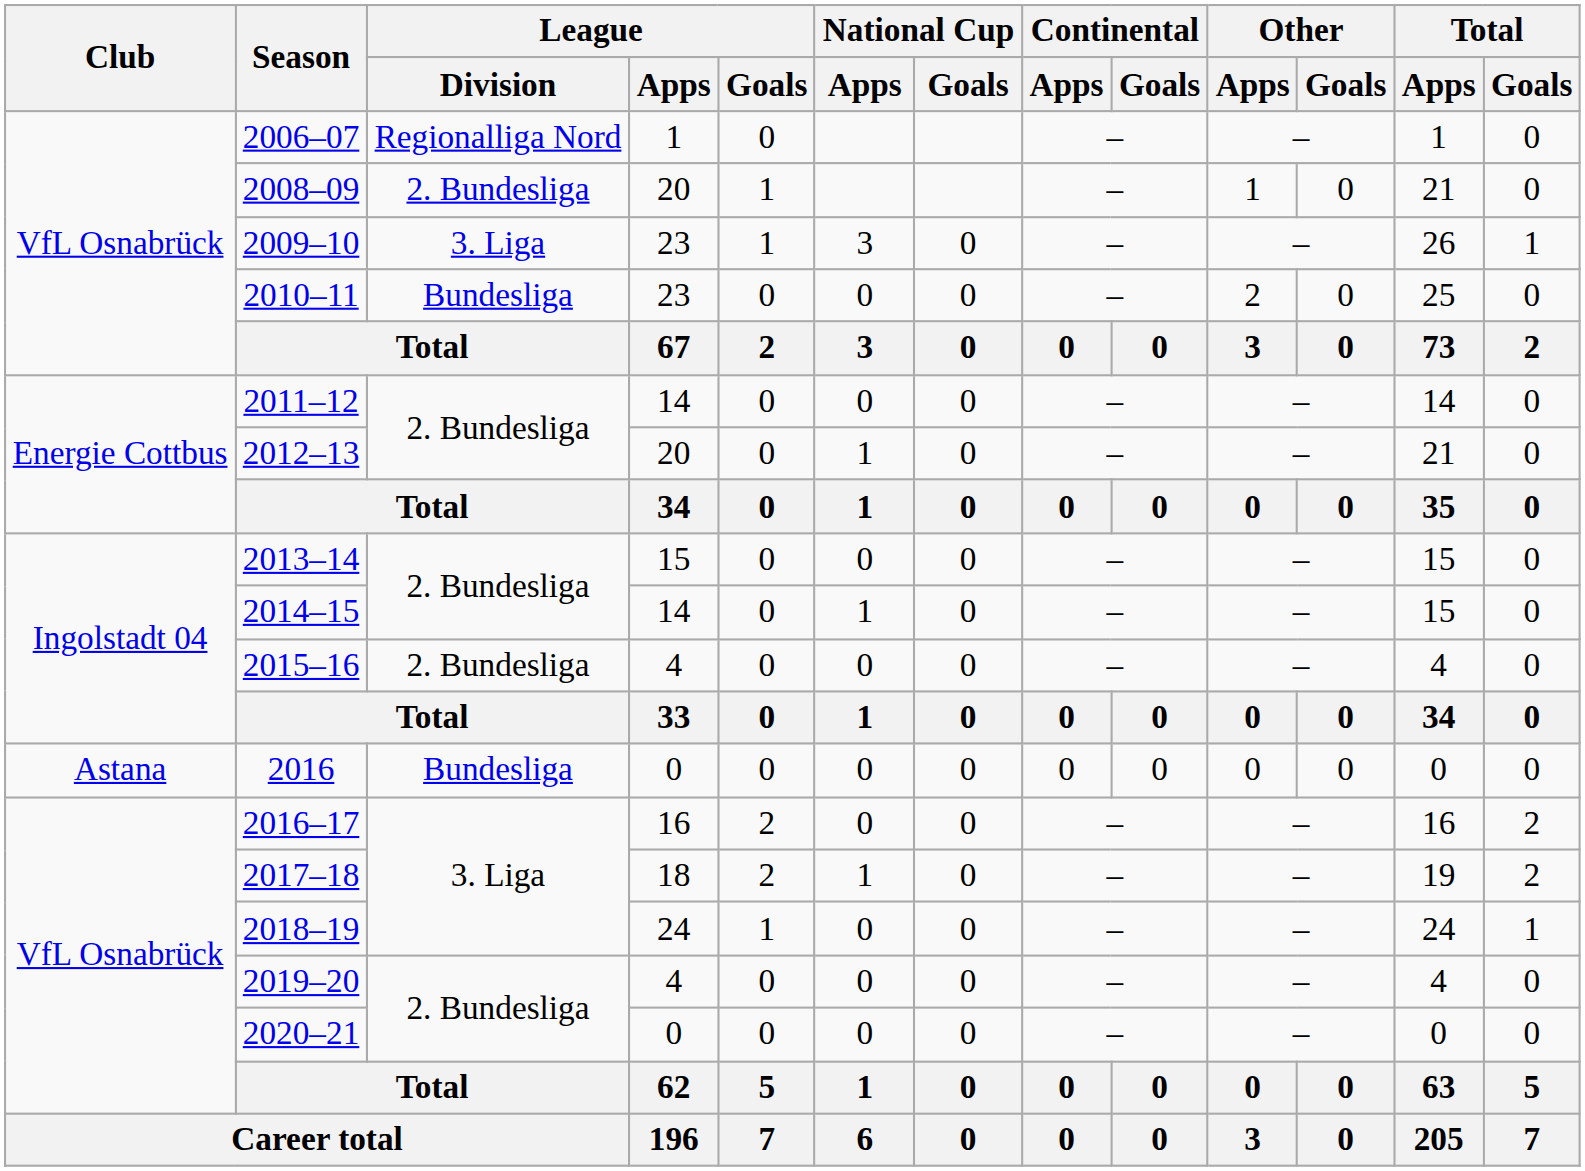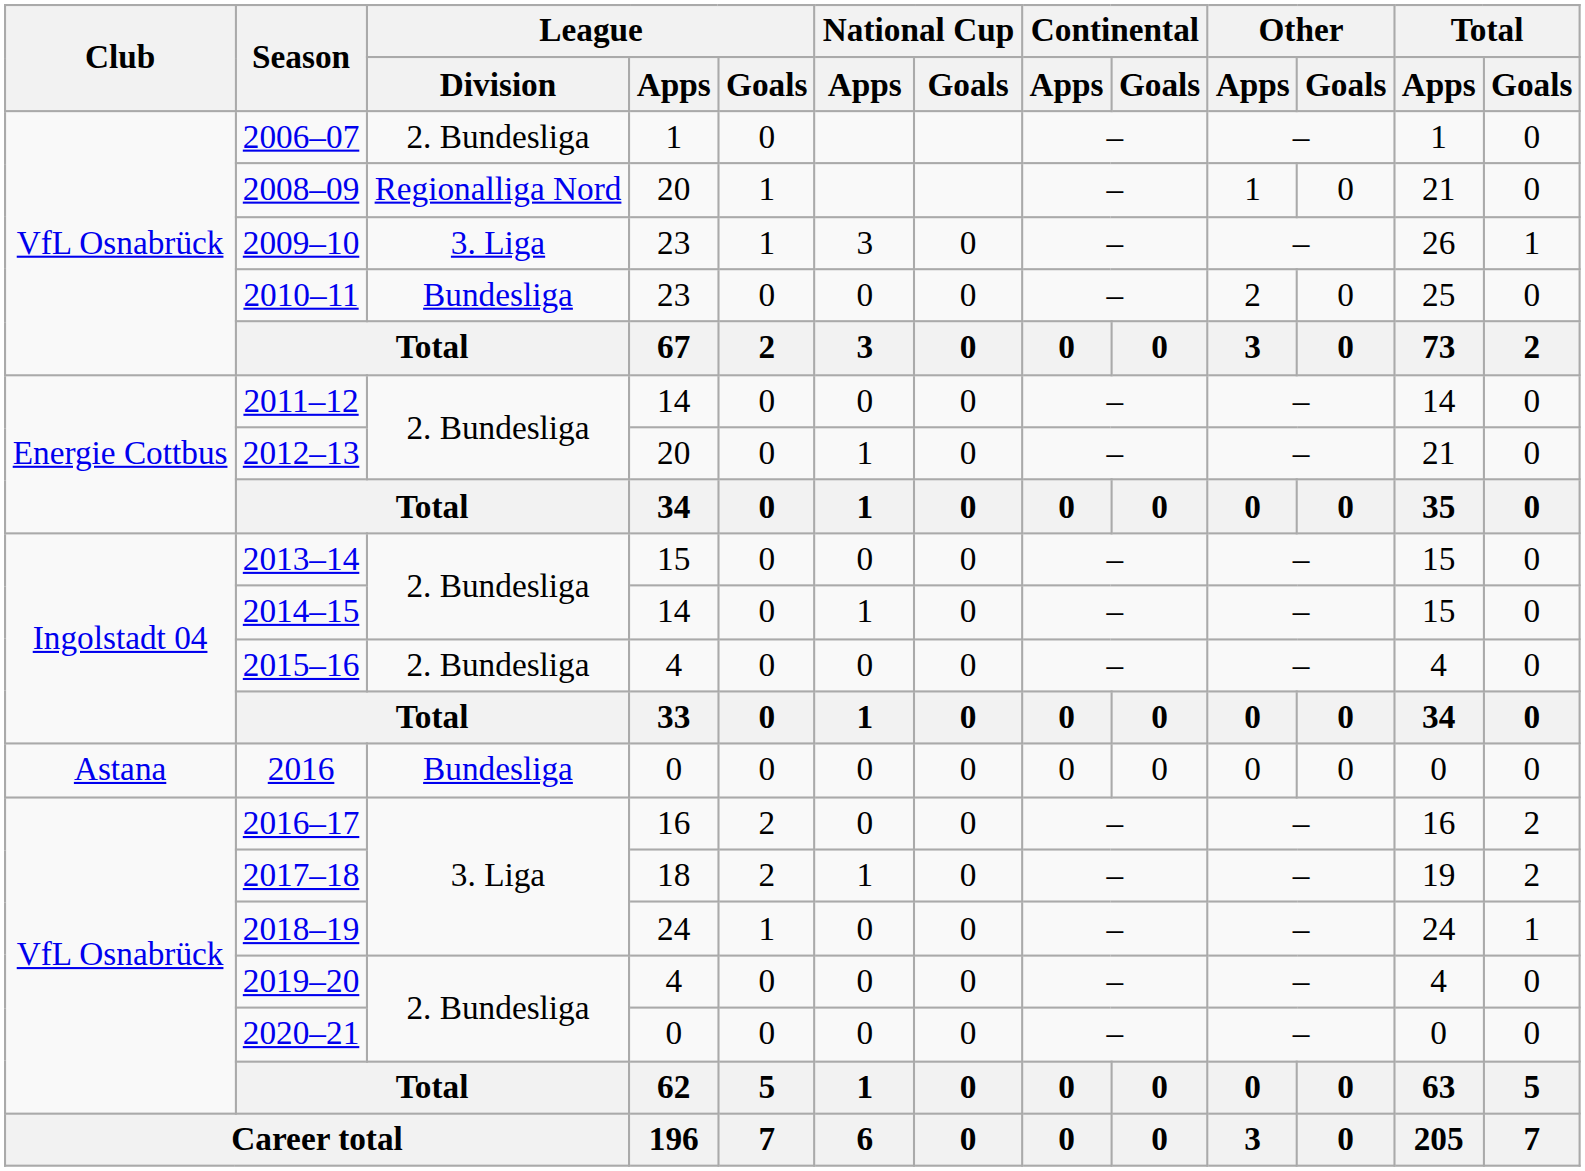 <table class="wikitable" style="text-align: center">
 <tr>
 <th rowspan="2">Club</th>
 <th rowspan="2">Season</th>
 <th colspan="3">League</th>
 <th colspan="2">National Cup</th>
 <th colspan="2">Continental</th>
 <th colspan="2">Other</th>
 <th colspan="2">Total</th>
 </tr>
 <tr>
 <th>Division</th>
 <th>Apps</th>
 <th>Goals</th>
 <th>Apps</th>
 <th>Goals</th>
 <th>Apps</th>
 <th>Goals</th>
 <th>Apps</th>
 <th>Goals</th>
 <th>Apps</th>
 <th>Goals</th>
 </tr>
 <tr>
 <td rowspan="5"><a href='#'>VfL Osnabrück</a></td>
 <td><a href='#'>2006–07</a></td>
-<td><a href='#'>Regionalliga Nord</a></td>
+<td>2. Bundesliga</td>
 <td>1</td>
 <td>0</td>
 <td></td>
 <td></td>
 <td colspan="2">–</td>
 <td colspan="2">–</td>
 <td>1</td>
 <td>0</td>
 </tr>
 <tr>
 <td><a href='#'>2008–09</a></td>
-<td><a href='#'>2. Bundesliga</a></td>
+<td><a href='#'>Regionalliga Nord</a></td>
 <td>20</td>
 <td>1</td>
 <td></td>
 <td></td>
 <td colspan="2">–</td>
 <td>1</td>
 <td>0</td>
 <td>21</td>
 <td>0</td>
 </tr>
 <tr>
 <td><a href='#'>2009–10</a></td>
 <td><a href='#'>3. Liga</a></td>
 <td>23</td>
 <td>1</td>
 <td>3</td>
 <td>0</td>
 <td colspan="2">–</td>
 <td colspan="2">–</td>
 <td>26</td>
 <td>1</td>
 </tr>
 <tr>
 <td><a href='#'>2010–11</a></td>
 <td><a href='#'>Bundesliga</a></td>
 <td>23</td>
 <td>0</td>
 <td>0</td>
 <td>0</td>
 <td colspan="2">–</td>
 <td>2</td>
 <td>0</td>
 <td>25</td>
 <td>0</td>
 </tr>
 <tr>
 <th colspan="2">Total</th>
 <th>67</th>
 <th>2</th>
 <th>3</th>
 <th>0</th>
 <th>0</th>
 <th>0</th>
 <th>3</th>
 <th>0</th>
 <th>73</th>
 <th>2</th>
 </tr>
 <tr>
 <td rowspan="3"><a href='#'>Energie Cottbus</a></td>
 <td><a href='#'>2011–12</a></td>
 <td rowspan="2">2. Bundesliga</td>
 <td>14</td>
 <td>0</td>
 <td>0</td>
 <td>0</td>
 <td colspan="2">–</td>
 <td colspan="2">–</td>
 <td>14</td>
 <td>0</td>
 </tr>
 <tr>
 <td><a href='#'>2012–13</a></td>
 <td>20</td>
 <td>0</td>
 <td>1</td>
 <td>0</td>
 <td colspan="2">–</td>
 <td colspan="2">–</td>
 <td>21</td>
 <td>0</td>
 </tr>
 <tr>
 <th colspan="2">Total</th>
 <th>34</th>
 <th>0</th>
 <th>1</th>
 <th>0</th>
 <th>0</th>
 <th>0</th>
 <th>0</th>
 <th>0</th>
 <th>35</th>
 <th>0</th>
 </tr>
 <tr>
 <td rowspan="4"><a href='#'>Ingolstadt 04</a></td>
 <td><a href='#'>2013–14</a></td>
 <td rowspan="2">2. Bundesliga</td>
 <td>15</td>
 <td>0</td>
 <td>0</td>
 <td>0</td>
 <td colspan="2">–</td>
 <td colspan="2">–</td>
 <td>15</td>
 <td>0</td>
 </tr>
 <tr>
 <td><a href='#'>2014–15</a></td>
 <td>14</td>
 <td>0</td>
 <td>1</td>
 <td>0</td>
 <td colspan="2">–</td>
 <td colspan="2">–</td>
 <td>15</td>
 <td>0</td>
 </tr>
 <tr>
 <td><a href='#'>2015–16</a></td>
 <td>2. Bundesliga</td>
 <td>4</td>
 <td>0</td>
 <td>0</td>
 <td>0</td>
 <td colspan="2">–</td>
 <td colspan="2">–</td>
 <td>4</td>
 <td>0</td>
 </tr>
 <tr>
 <th colspan="2">Total</th>
 <th>33</th>
 <th>0</th>
 <th>1</th>
 <th>0</th>
 <th>0</th>
 <th>0</th>
 <th>0</th>
 <th>0</th>
 <th>34</th>
 <th>0</th>
 </tr>
 <tr>
 <td><a href='#'>Astana</a></td>
 <td><a href='#'>2016</a></td>
 <td><a href='#'>Bundesliga</a></td>
 <td>0</td>
 <td>0</td>
 <td>0</td>
 <td>0</td>
 <td>0</td>
 <td>0</td>
 <td>0</td>
 <td>0</td>
 <td>0</td>
 <td>0</td>
 </tr>
 <tr>
 <td rowspan="6"><a href='#'>VfL Osnabrück</a></td>
 <td><a href='#'>2016–17</a></td>
 <td rowspan="3">3. Liga</td>
 <td>16</td>
 <td>2</td>
 <td>0</td>
 <td>0</td>
 <td colspan="2">–</td>
 <td colspan="2">–</td>
 <td>16</td>
 <td>2</td>
 </tr>
 <tr>
 <td><a href='#'>2017–18</a></td>
 <td>18</td>
 <td>2</td>
 <td>1</td>
 <td>0</td>
 <td colspan="2">–</td>
 <td colspan="2">–</td>
 <td>19</td>
 <td>2</td>
 </tr>
 <tr>
 <td><a href='#'>2018–19</a></td>
 <td>24</td>
 <td>1</td>
 <td>0</td>
 <td>0</td>
 <td colspan="2">–</td>
 <td colspan="2">–</td>
 <td>24</td>
 <td>1</td>
 </tr>
 <tr>
 <td><a href='#'>2019–20</a></td>
 <td rowspan="2">2. Bundesliga</td>
 <td>4</td>
 <td>0</td>
 <td>0</td>
 <td>0</td>
 <td colspan="2">–</td>
 <td colspan="2">–</td>
 <td>4</td>
 <td>0</td>
 </tr>
 <tr>
 <td><a href='#'>2020–21</a></td>
 <td>0</td>
 <td>0</td>
 <td>0</td>
 <td>0</td>
 <td colspan="2">–</td>
 <td colspan="2">–</td>
 <td>0</td>
 <td>0</td>
 </tr>
 <tr>
 <th colspan="2">Total</th>
 <th>62</th>
 <th>5</th>
 <th>1</th>
 <th>0</th>
 <th>0</th>
 <th>0</th>
 <th>0</th>
 <th>0</th>
 <th>63</th>
 <th>5</th>
 </tr>
 <tr>
 <th colspan="3">Career total</th>
 <th>196</th>
 <th>7</th>
 <th>6</th>
 <th>0</th>
 <th>0</th>
 <th>0</th>
 <th>3</th>
 <th>0</th>
 <th>205</th>
 <th>7</th>
 </tr>
 </table>
